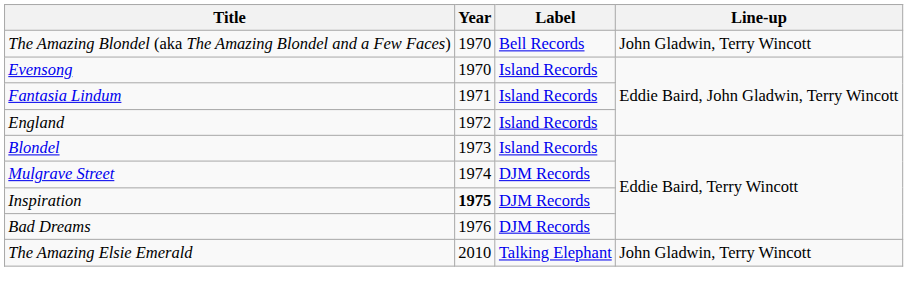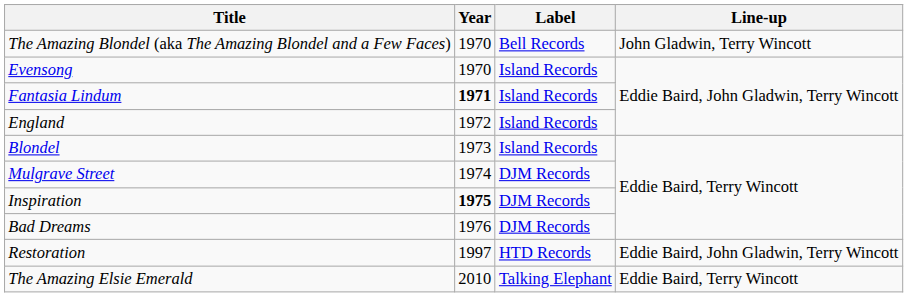 <table class="wikitable">
 <tr>
 <th>Title</th>
 <th>Year</th>
 <th>Label</th>
 <th>Line-up</th>
 </tr>
 <tr>
 <td><em>The Amazing Blondel</em> (aka <em>The Amazing Blondel and a Few Faces</em>)</td>
 <td>1970</td>
 <td><a href='#'>Bell Records</a></td>
 <td>John Gladwin, Terry Wincott</td>
 </tr>
 <tr>
 <td><em><a href='#'>Evensong</a></em></td>
 <td>1970</td>
 <td><a href='#'>Island Records</a></td>
 <td rowspan="3">Eddie Baird, John Gladwin, Terry Wincott</td>
 </tr>
 <tr>
 <td><em><a href='#'>Fantasia Lindum</a></em></td>
-<td>1971</td>
+<td><strong>1971</strong></td>
 <td><a href='#'>Island Records</a></td>
 </tr>
 <tr>
 <td><em>England</em></td>
 <td>1972</td>
 <td><a href='#'>Island Records</a></td>
 </tr>
 <tr>
 <td><em><a href='#'>Blondel</a></em></td>
 <td>1973</td>
 <td><a href='#'>Island Records</a></td>
 <td rowspan="4">Eddie Baird, Terry Wincott</td>
 </tr>
 <tr>
 <td><em><a href='#'>Mulgrave Street</a></em></td>
 <td>1974</td>
 <td><a href='#'>DJM Records</a></td>
 </tr>
 <tr>
 <td><em>Inspiration</em></td>
 <td><strong>1975</strong></td>
 <td><a href='#'>DJM Records</a></td>
 </tr>
 <tr>
 <td><em>Bad Dreams</em></td>
 <td>1976</td>
 <td><a href='#'>DJM Records</a></td>
 </tr>
 <tr>
+<td><em>Restoration</em></td>
+<td>1997</td>
+<td><a href='#'>HTD Records</a></td>
+<td>Eddie Baird, John Gladwin, Terry Wincott</td>
+</tr>
+<tr>
 <td><em>The Amazing Elsie Emerald</em></td>
 <td>2010</td>
 <td><a href='#'>Talking Elephant</a></td>
-<td>John Gladwin, Terry Wincott</td>
+<td>Eddie Baird, Terry Wincott</td>
 </tr>
 </table>
